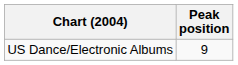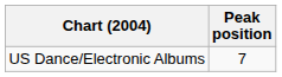 <table class="wikitable sortable">
 <tr>
 <th>Chart (2004)</th>
 <th>Peak<br>position</th>
 </tr>
 <tr>
 <td>US Dance/Electronic Albums</td>
-<td align="center">9</td>
+<td align="center">7</td>
 </tr>
 </table>
